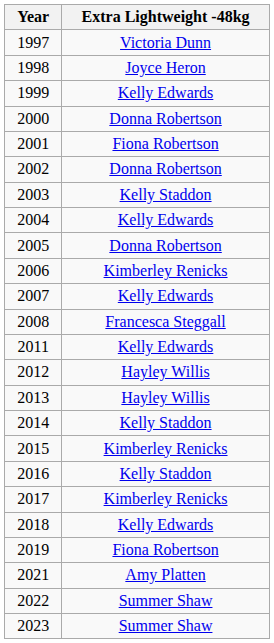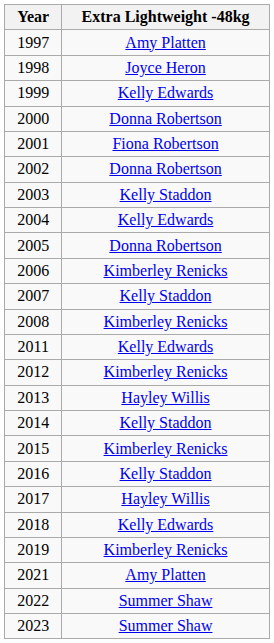 <table class="wikitable" style="text-align:center">
 <tr>
 <th width=50>Year</th>
 <th width=200>Extra Lightweight -48kg</th>
 </tr>
 <tr>
 <td>1997</td>
-<td><a href='#'>Victoria Dunn</a></td>
+<td><a href='#'>Amy Platten</a></td>
 </tr>
 <tr>
 <td>1998</td>
 <td><a href='#'>Joyce Heron</a></td>
 </tr>
 <tr>
 <td>1999</td>
 <td><a href='#'>Kelly Edwards</a></td>
 </tr>
 <tr>
 <td>2000</td>
 <td><a href='#'>Donna Robertson</a></td>
 </tr>
 <tr>
 <td>2001</td>
 <td><a href='#'>Fiona Robertson</a></td>
 </tr>
 <tr>
 <td>2002</td>
 <td><a href='#'>Donna Robertson</a></td>
 </tr>
 <tr>
 <td>2003</td>
 <td><a href='#'>Kelly Staddon</a></td>
 </tr>
 <tr>
 <td>2004</td>
 <td><a href='#'>Kelly Edwards</a></td>
 </tr>
 <tr>
 <td>2005</td>
 <td><a href='#'>Donna Robertson</a></td>
 </tr>
 <tr>
 <td>2006</td>
 <td><a href='#'>Kimberley Renicks</a></td>
 </tr>
 <tr>
 <td>2007</td>
-<td><a href='#'>Kelly Edwards</a></td>
+<td><a href='#'>Kelly Staddon</a></td>
 </tr>
 <tr>
 <td>2008</td>
-<td><a href='#'>Francesca Steggall</a></td>
+<td><a href='#'>Kimberley Renicks</a></td>
 </tr>
 <tr>
 <td>2011</td>
 <td><a href='#'>Kelly Edwards</a></td>
 </tr>
 <tr>
 <td>2012</td>
-<td><a href='#'>Hayley Willis</a></td>
+<td><a href='#'>Kimberley Renicks</a></td>
 </tr>
 <tr>
 <td>2013</td>
 <td><a href='#'>Hayley Willis</a></td>
 </tr>
 <tr>
 <td>2014</td>
 <td><a href='#'>Kelly Staddon</a></td>
 </tr>
 <tr>
 <td>2015</td>
 <td><a href='#'>Kimberley Renicks</a></td>
 </tr>
 <tr>
 <td>2016</td>
 <td><a href='#'>Kelly Staddon</a></td>
 </tr>
 <tr>
 <td>2017</td>
-<td><a href='#'>Kimberley Renicks</a></td>
+<td><a href='#'>Hayley Willis</a></td>
 </tr>
 <tr>
 <td>2018</td>
 <td><a href='#'>Kelly Edwards</a></td>
 </tr>
 <tr>
 <td>2019</td>
-<td><a href='#'>Fiona Robertson</a></td>
+<td><a href='#'>Kimberley Renicks</a></td>
 </tr>
 <tr>
 <td>2021</td>
 <td><a href='#'>Amy Platten</a></td>
 </tr>
 <tr>
 <td>2022</td>
 <td><a href='#'>Summer Shaw</a></td>
 </tr>
 <tr>
 <td>2023</td>
 <td><a href='#'>Summer Shaw</a></td>
 </tr>
 <tr>
 </tr>
 </table>
